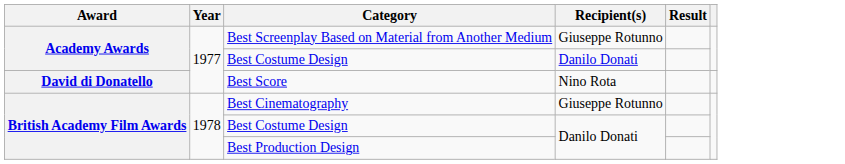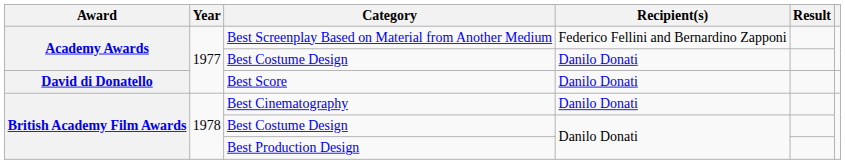 <table class="wikitable plainrowheaders">
 <tr>
 <th scope="col">Award</th>
 <th scope="col">Year</th>
 <th scope="col">Category</th>
 <th scope="col">Recipient(s)</th>
 <th scope="col">Result</th>
 <th scope="col"></th>
 </tr>
 <tr>
 <th scope="row" rowspan="2"><a href='#'>Academy Awards</a></th>
 <td rowspan="3">1977</td>
 <td><a href='#'>Best Screenplay Based on Material from Another Medium</a></td>
-<td>Giuseppe Rotunno</td>
+<td>Federico Fellini and Bernardino Zapponi</td>
 <td></td>
 <td rowspan="2"></td>
 </tr>
 <tr>
 <td><a href='#'>Best Costume Design</a></td>
 <td><a href='#'>Danilo Donati</a></td>
 <td></td>
 </tr>
 <tr>
 <th scope="row"><a href='#'>David di Donatello</a></th>
 <td><a href='#'>Best Score</a></td>
-<td>Nino Rota</td>
+<td><a href='#'>Danilo Donati</a></td>
 <td></td>
 <td></td>
 </tr>
 <tr>
 <th scope="row" rowspan="3"><a href='#'>British Academy Film Awards</a></th>
 <td rowspan="3">1978</td>
 <td><a href='#'>Best Cinematography</a></td>
-<td>Giuseppe Rotunno</td>
+<td><a href='#'>Danilo Donati</a></td>
 <td></td>
 <td rowspan="3"></td>
 </tr>
 <tr>
 <td><a href='#'>Best Costume Design</a></td>
 <td rowspan="2">Danilo Donati</td>
 <td></td>
 </tr>
 <tr>
 <td><a href='#'>Best Production Design</a></td>
 <td></td>
 </tr>
 </table>
